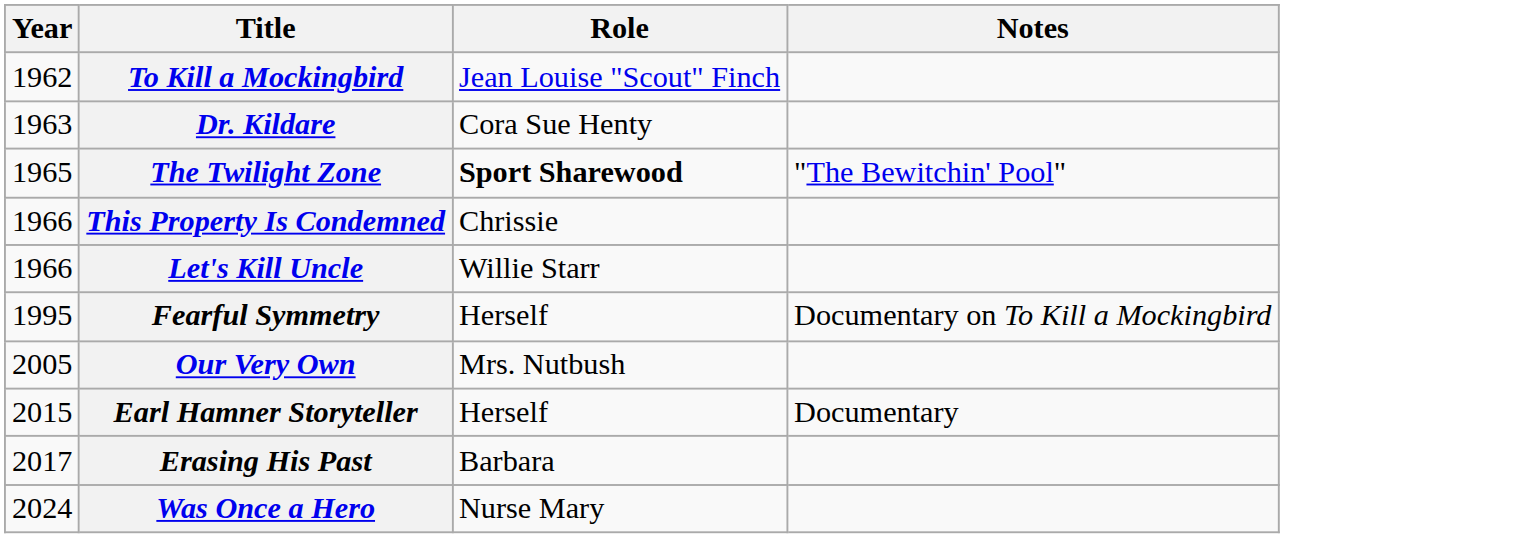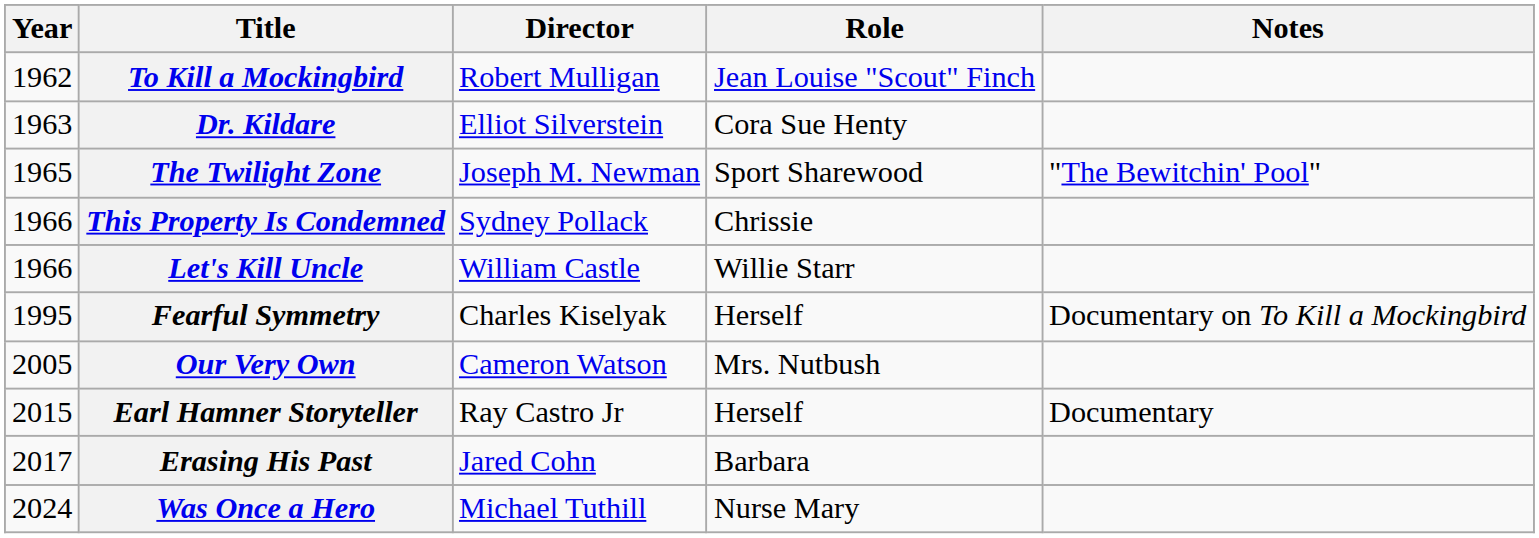 <table class="wikitable sortable plainrowheaders">
 <tr>
 <th scope="col">Year</th>
 <th scope="col">Title</th>
+<th scope="col">Director</th>
 <th scope="col">Role</th>
 <th scope="col" class="unsortable">Notes</th>
 </tr>
 <tr>
 <td>1962</td>
 <th scope="row"><em><a href='#'>To Kill a Mockingbird</a></em></th>
+<td><a href='#'>Robert Mulligan</a></td>
 <td><a href='#'>Jean Louise "Scout" Finch</a></td>
 <td></td>
 </tr>
 <tr>
 <td>1963</td>
 <th scope="row"><em><a href='#'>Dr. Kildare</a></em></th>
+<td><a href='#'>Elliot Silverstein</a></td>
 <td>Cora Sue Henty</td>
 <td></td>
 </tr>
 <tr>
 <td>1965</td>
 <th scope="row"><em><a href='#'>The Twilight Zone</a></em></th>
-<td><strong>Sport Sharewood</strong></td>
+<td><a href='#'>Joseph M. Newman</a></td>
+<td>Sport Sharewood</td>
 <td>"<a href='#'>The Bewitchin' Pool</a>"</td>
 </tr>
 <tr>
 <td>1966</td>
 <th scope="row"><em><a href='#'>This Property Is Condemned</a></em></th>
+<td><a href='#'>Sydney Pollack</a></td>
 <td>Chrissie</td>
 <td></td>
 </tr>
 <tr>
 <td>1966</td>
 <th scope="row"><em><a href='#'>Let's Kill Uncle</a></em></th>
+<td><a href='#'>William Castle</a></td>
 <td>Willie Starr</td>
 <td></td>
 </tr>
 <tr>
 <td>1995</td>
 <th scope="row"><em>Fearful Symmetry</em></th>
+<td>Charles Kiselyak</td>
 <td>Herself</td>
 <td>Documentary on <em>To Kill a Mockingbird</em></td>
 </tr>
 <tr>
 <td>2005</td>
 <th scope="row"><em><a href='#'>Our Very Own</a></em></th>
+<td><a href='#'>Cameron Watson</a></td>
 <td>Mrs. Nutbush</td>
 <td></td>
 </tr>
 <tr>
 <td>2015</td>
 <th scope="row"><em>Earl Hamner Storyteller</em></th>
+<td>Ray Castro Jr</td>
 <td>Herself</td>
 <td>Documentary</td>
 </tr>
 <tr>
 <td>2017</td>
 <th scope="row"><em>Erasing His Past</em></th>
+<td><a href='#'>Jared Cohn</a></td>
 <td>Barbara</td>
 <td></td>
 </tr>
 <tr>
 <td>2024</td>
 <th scope="row"><em><a href='#'>Was Once a Hero</a></em></th>
+<td><a href='#'>Michael Tuthill</a></td>
 <td>Nurse Mary</td>
 <td></td>
 </tr>
 </table>
